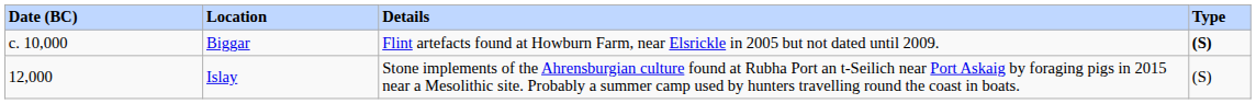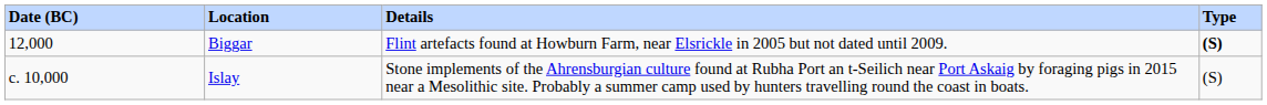 <table class="wikitable sortable">
 <tr>
 <td bgcolor="#BFD7FF"><strong>Date (BC)</strong></td>
 <td bgcolor="#BFD7FF"><strong>Location</strong></td>
 <td class="unsortable" width="65%" bgcolor="#BFD7FF"><strong>Details</strong></td>
 <td width="5%" bgcolor="#BFD7FF"><strong>Type</strong></td>
 </tr>
 <tr>
-<td>c. 10,000</td>
+<td>12,000</td>
 <td><a href='#'>Biggar</a></td>
 <td><a href='#'>Flint</a> artefacts found at Howburn Farm, near <a href='#'>Elsrickle</a> in 2005 but not dated until 2009.</td>
 <td><strong>(S)</strong></td>
 </tr>
 <tr>
-<td>12,000</td>
+<td>c. 10,000</td>
 <td><a href='#'>Islay</a></td>
 <td>Stone implements of the <a href='#'>Ahrensburgian culture</a> found at Rubha Port an t-Seilich near <a href='#'>Port Askaig</a> by foraging pigs in 2015 near a Mesolithic site. Probably a summer camp used by hunters travelling round the coast in boats.</td>
 <td>(S)</td>
 </tr>
 </table>
